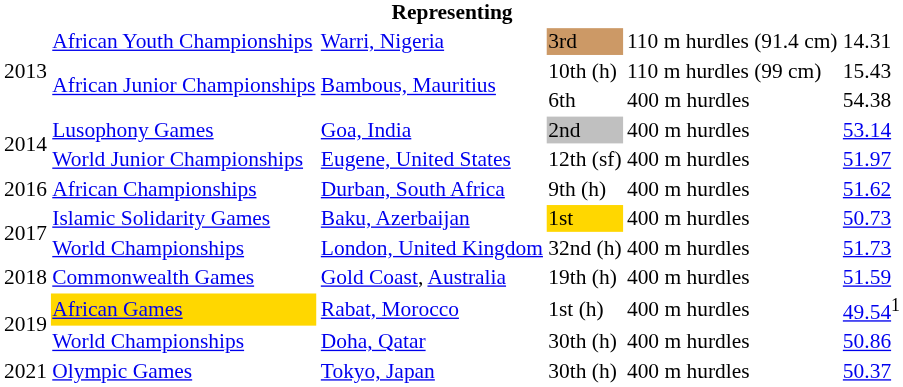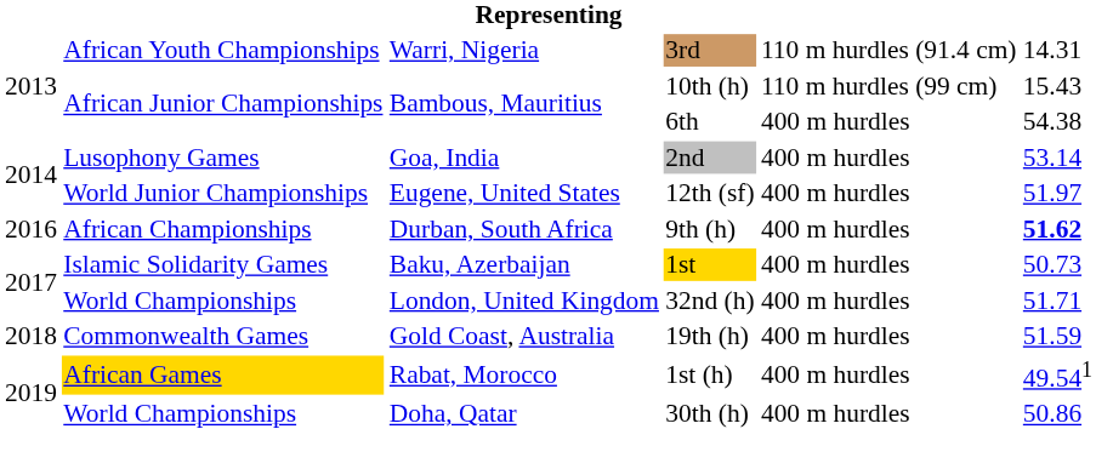 <table>
 <tr>
 <th colspan="6">Representing </th>
 </tr>
 <tr>
 <td rowspan=3>2013</td>
 <td><a href='#'>African Youth Championships</a></td>
 <td><a href='#'>Warri, Nigeria</a></td>
 <td bgcolor=cc9966>3rd</td>
 <td>110 m hurdles (91.4 cm)</td>
 <td>14.31</td>
 </tr>
 <tr>
 <td rowspan=2><a href='#'>African Junior Championships</a></td>
 <td rowspan=2><a href='#'>Bambous, Mauritius</a></td>
 <td>10th (h)</td>
 <td>110 m hurdles (99 cm)</td>
 <td>15.43</td>
 </tr>
 <tr>
 <td>6th</td>
 <td>400 m hurdles</td>
 <td>54.38</td>
 </tr>
 <tr>
 <td rowspan=2>2014</td>
 <td><a href='#'>Lusophony Games</a></td>
 <td><a href='#'>Goa, India</a></td>
 <td bgcolor=silver>2nd</td>
 <td>400 m hurdles</td>
 <td><a href='#'>53.14</a></td>
 </tr>
 <tr>
 <td><a href='#'>World Junior Championships</a></td>
 <td><a href='#'>Eugene, United States</a></td>
 <td>12th (sf)</td>
 <td>400 m hurdles</td>
 <td><a href='#'>51.97</a></td>
 </tr>
 <tr>
 <td>2016</td>
 <td><a href='#'>African Championships</a></td>
 <td><a href='#'>Durban, South Africa</a></td>
 <td>9th (h)</td>
 <td>400 m hurdles</td>
-<td><a href='#'>51.62</a></td>
+<td><strong><a href='#'>51.62</a></strong></td>
 </tr>
 <tr>
 <td rowspan=2>2017</td>
 <td><a href='#'>Islamic Solidarity Games</a></td>
 <td><a href='#'>Baku, Azerbaijan</a></td>
 <td bgcolor=gold>1st</td>
 <td>400 m hurdles</td>
 <td><a href='#'>50.73</a></td>
 </tr>
 <tr>
 <td><a href='#'>World Championships</a></td>
 <td><a href='#'>London, United Kingdom</a></td>
 <td>32nd (h)</td>
 <td>400 m hurdles</td>
-<td><a href='#'>51.73</a></td>
+<td><a href='#'>51.71</a></td>
 </tr>
 <tr>
 <td>2018</td>
 <td><a href='#'>Commonwealth Games</a></td>
 <td><a href='#'>Gold Coast</a>, <a href='#'>Australia</a></td>
 <td>19th (h)</td>
 <td>400 m hurdles</td>
 <td><a href='#'>51.59</a></td>
 </tr>
 <tr>
 <td rowspan=2>2019</td>
 <td style="background: gold;"><a href='#'>African Games</a></td>
 <td><a href='#'>Rabat, Morocco</a></td>
 <td>1st (h)</td>
 <td>400 m hurdles</td>
 <td><a href='#'>49.54</a><sup>1</sup></td>
 </tr>
 <tr>
 <td><a href='#'>World Championships</a></td>
 <td><a href='#'>Doha, Qatar</a></td>
 <td>30th (h)</td>
 <td>400 m hurdles</td>
 <td><a href='#'>50.86</a></td>
 </tr>
-<tr>
-<td>2021</td>
-<td><a href='#'>Olympic Games</a></td>
-<td><a href='#'>Tokyo, Japan</a></td>
-<td>30th (h)</td>
-<td>400 m hurdles</td>
-<td><a href='#'>50.37</a></td>
-</tr>
 </table>
